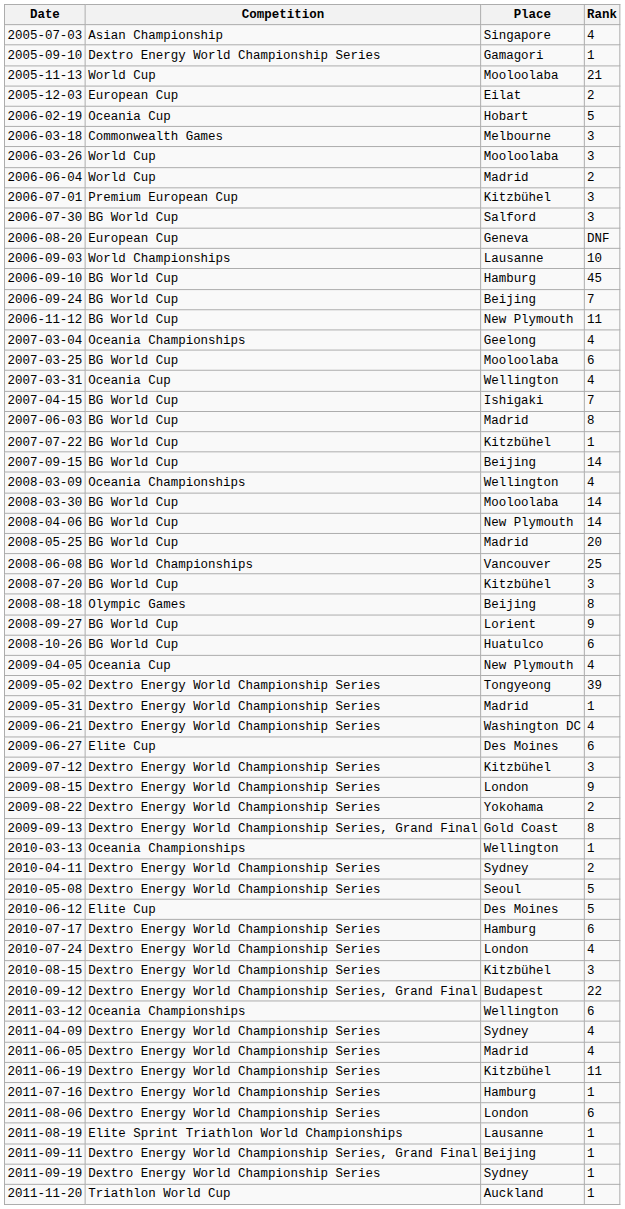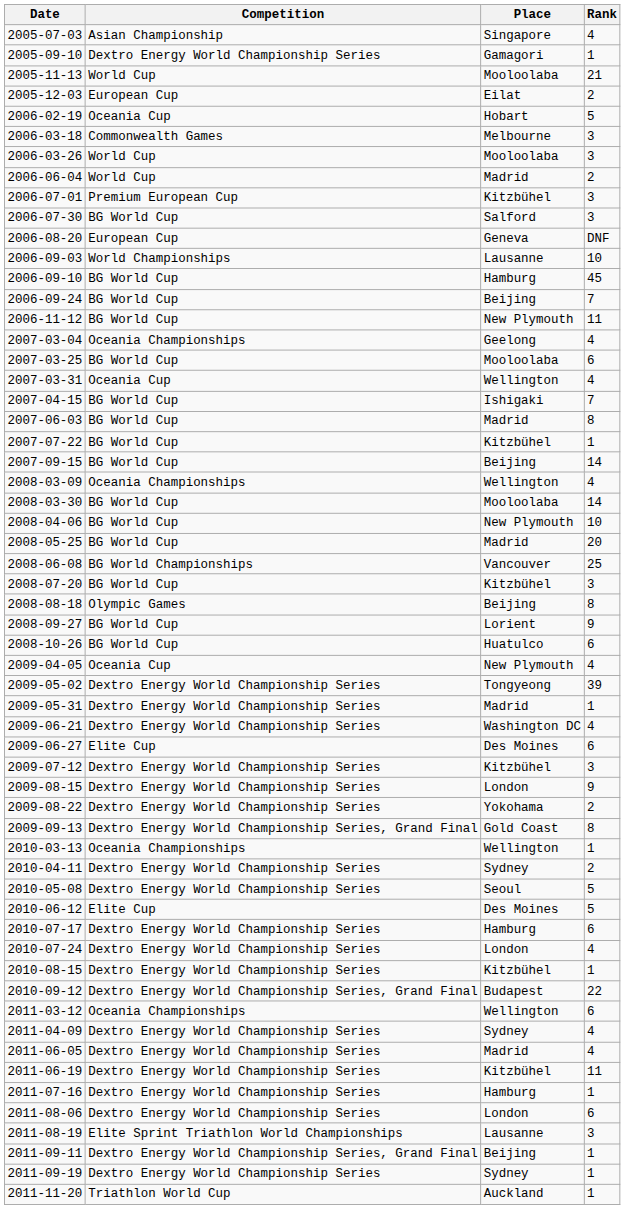 <table class="wikitable collapsible collapsed sortable">
 <tr>
 <th>Date</th>
 <th>Competition</th>
 <th>Place</th>
 <th>Rank</th>
 </tr>
 <tr>
 <td>2005-07-03</td>
 <td>Asian Championship</td>
 <td>Singapore</td>
 <td>4</td>
 </tr>
 <tr>
 <td>2005-09-10</td>
 <td>Dextro Energy World Championship Series</td>
 <td>Gamagori</td>
 <td>1</td>
 </tr>
 <tr>
 <td>2005-11-13</td>
 <td>World Cup</td>
 <td>Mooloolaba</td>
 <td>21</td>
 </tr>
 <tr>
 <td>2005-12-03</td>
 <td>European Cup</td>
 <td>Eilat</td>
 <td>2</td>
 </tr>
 <tr>
 <td>2006-02-19</td>
 <td>Oceania Cup</td>
 <td>Hobart</td>
 <td>5</td>
 </tr>
 <tr>
 <td>2006-03-18</td>
 <td>Commonwealth Games</td>
 <td>Melbourne</td>
 <td>3</td>
 </tr>
 <tr>
 <td>2006-03-26</td>
 <td>World Cup</td>
 <td>Mooloolaba</td>
 <td>3</td>
 </tr>
 <tr>
 <td>2006-06-04</td>
 <td>World Cup</td>
 <td>Madrid</td>
 <td>2</td>
 </tr>
 <tr>
 <td>2006-07-01</td>
 <td>Premium European Cup</td>
 <td>Kitzbühel</td>
 <td>3</td>
 </tr>
 <tr>
 <td>2006-07-30</td>
 <td>BG World Cup</td>
 <td>Salford</td>
 <td>3</td>
 </tr>
 <tr>
 <td>2006-08-20</td>
 <td>European Cup</td>
 <td>Geneva</td>
 <td>DNF</td>
 </tr>
 <tr>
 <td>2006-09-03</td>
 <td>World Championships</td>
 <td>Lausanne</td>
 <td>10</td>
 </tr>
 <tr>
 <td>2006-09-10</td>
 <td>BG World Cup</td>
 <td>Hamburg</td>
 <td>45</td>
 </tr>
 <tr>
 <td>2006-09-24</td>
 <td>BG World Cup</td>
 <td>Beijing</td>
 <td>7</td>
 </tr>
 <tr>
 <td>2006-11-12</td>
 <td>BG World Cup</td>
 <td>New Plymouth</td>
 <td>11</td>
 </tr>
 <tr>
 <td>2007-03-04</td>
 <td>Oceania Championships</td>
 <td>Geelong</td>
 <td>4</td>
 </tr>
 <tr>
 <td>2007-03-25</td>
 <td>BG World Cup</td>
 <td>Mooloolaba</td>
 <td>6</td>
 </tr>
 <tr>
 <td>2007-03-31</td>
 <td>Oceania Cup</td>
 <td>Wellington</td>
 <td>4</td>
 </tr>
 <tr>
 <td>2007-04-15</td>
 <td>BG World Cup</td>
 <td>Ishigaki</td>
 <td>7</td>
 </tr>
 <tr>
 <td>2007-06-03</td>
 <td>BG World Cup</td>
 <td>Madrid</td>
 <td>8</td>
 </tr>
 <tr>
 <td>2007-07-22</td>
 <td>BG World Cup</td>
 <td>Kitzbühel</td>
 <td>1</td>
 </tr>
 <tr>
 <td>2007-09-15</td>
 <td>BG World Cup</td>
 <td>Beijing</td>
 <td>14</td>
 </tr>
 <tr>
 <td>2008-03-09</td>
 <td>Oceania Championships</td>
 <td>Wellington</td>
 <td>4</td>
 </tr>
 <tr>
 <td>2008-03-30</td>
 <td>BG World Cup</td>
 <td>Mooloolaba</td>
 <td>14</td>
 </tr>
 <tr>
 <td>2008-04-06</td>
 <td>BG World Cup</td>
 <td>New Plymouth</td>
-<td>14</td>
+<td>10</td>
 </tr>
 <tr>
 <td>2008-05-25</td>
 <td>BG World Cup</td>
 <td>Madrid</td>
 <td>20</td>
 </tr>
 <tr>
 <td>2008-06-08</td>
 <td>BG World Championships</td>
 <td>Vancouver</td>
 <td>25</td>
 </tr>
 <tr>
 <td>2008-07-20</td>
 <td>BG World Cup</td>
 <td>Kitzbühel</td>
 <td>3</td>
 </tr>
 <tr>
 <td>2008-08-18</td>
 <td>Olympic Games</td>
 <td>Beijing</td>
 <td>8</td>
 </tr>
 <tr>
 <td>2008-09-27</td>
 <td>BG World Cup</td>
 <td>Lorient</td>
 <td>9</td>
 </tr>
 <tr>
 <td>2008-10-26</td>
 <td>BG World Cup</td>
 <td>Huatulco</td>
 <td>6</td>
 </tr>
 <tr>
 <td>2009-04-05</td>
 <td>Oceania Cup</td>
 <td>New Plymouth</td>
 <td>4</td>
 </tr>
 <tr>
 <td>2009-05-02</td>
 <td>Dextro Energy World Championship Series</td>
 <td>Tongyeong</td>
 <td>39</td>
 </tr>
 <tr>
 <td>2009-05-31</td>
 <td>Dextro Energy World Championship Series</td>
 <td>Madrid</td>
 <td>1</td>
 </tr>
 <tr>
 <td>2009-06-21</td>
 <td>Dextro Energy World Championship Series</td>
 <td>Washington DC</td>
 <td>4</td>
 </tr>
 <tr>
 <td>2009-06-27</td>
 <td>Elite Cup</td>
 <td>Des Moines</td>
 <td>6</td>
 </tr>
 <tr>
 <td>2009-07-12</td>
 <td>Dextro Energy World Championship Series</td>
 <td>Kitzbühel</td>
 <td>3</td>
 </tr>
 <tr>
 <td>2009-08-15</td>
 <td>Dextro Energy World Championship Series</td>
 <td>London</td>
 <td>9</td>
 </tr>
 <tr>
 <td>2009-08-22</td>
 <td>Dextro Energy World Championship Series</td>
 <td>Yokohama</td>
 <td>2</td>
 </tr>
 <tr>
 <td>2009-09-13</td>
 <td>Dextro Energy World Championship Series, Grand Final</td>
 <td>Gold Coast</td>
 <td>8</td>
 </tr>
 <tr>
 <td>2010-03-13</td>
 <td>Oceania Championships</td>
 <td>Wellington</td>
 <td>1</td>
 </tr>
 <tr>
 <td>2010-04-11</td>
 <td>Dextro Energy World Championship Series</td>
 <td>Sydney</td>
 <td>2</td>
 </tr>
 <tr>
 <td>2010-05-08</td>
 <td>Dextro Energy World Championship Series</td>
 <td>Seoul</td>
 <td>5</td>
 </tr>
 <tr>
 <td>2010-06-12</td>
 <td>Elite Cup</td>
 <td>Des Moines</td>
 <td>5</td>
 </tr>
 <tr>
 <td>2010-07-17</td>
 <td>Dextro Energy World Championship Series</td>
 <td>Hamburg</td>
 <td>6</td>
 </tr>
 <tr>
 <td>2010-07-24</td>
 <td>Dextro Energy World Championship Series</td>
 <td>London</td>
 <td>4</td>
 </tr>
 <tr>
 <td>2010-08-15</td>
 <td>Dextro Energy World Championship Series</td>
 <td>Kitzbühel</td>
-<td>3</td>
+<td>1</td>
 </tr>
 <tr>
 <td>2010-09-12</td>
 <td>Dextro Energy World Championship Series, Grand Final</td>
 <td>Budapest</td>
 <td>22</td>
 </tr>
 <tr>
 <td>2011-03-12</td>
 <td>Oceania Championships</td>
 <td>Wellington</td>
 <td>6</td>
 </tr>
 <tr>
 <td>2011-04-09</td>
 <td>Dextro Energy World Championship Series</td>
 <td>Sydney</td>
 <td>4</td>
 </tr>
 <tr>
 <td>2011-06-05</td>
 <td>Dextro Energy World Championship Series</td>
 <td>Madrid</td>
 <td>4</td>
 </tr>
 <tr>
 <td>2011-06-19</td>
 <td>Dextro Energy World Championship Series</td>
 <td>Kitzbühel</td>
 <td>11</td>
 </tr>
 <tr>
 <td>2011-07-16</td>
 <td>Dextro Energy World Championship Series</td>
 <td>Hamburg</td>
 <td>1</td>
 </tr>
 <tr>
 <td>2011-08-06</td>
 <td>Dextro Energy World Championship Series</td>
 <td>London</td>
 <td>6</td>
 </tr>
 <tr>
 <td>2011-08-19</td>
 <td>Elite Sprint Triathlon World Championships</td>
 <td>Lausanne</td>
-<td>1</td>
+<td>3</td>
 </tr>
 <tr>
 <td>2011-09-11</td>
 <td>Dextro Energy World Championship Series, Grand Final</td>
 <td>Beijing</td>
 <td>1</td>
 </tr>
 <tr>
 <td>2011-09-19</td>
 <td>Dextro Energy World Championship Series</td>
 <td>Sydney</td>
 <td>1</td>
 </tr>
 <tr>
 <td>2011-11-20</td>
 <td>Triathlon World Cup</td>
 <td>Auckland</td>
 <td>1</td>
 </tr>
 </table>
